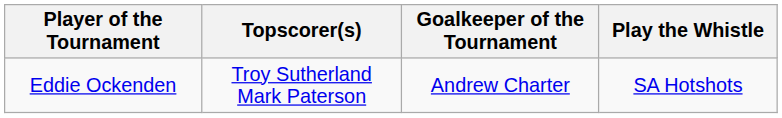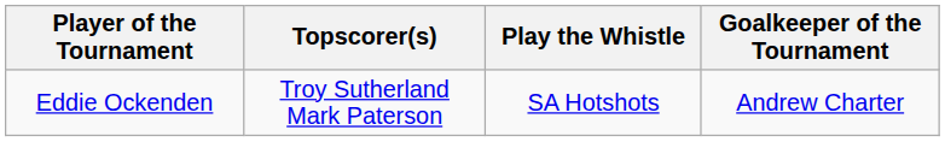 <table class=wikitable style="text-align:center; margin:auto">
 <tr>
 <th style="width: 220px;">Player of the Tournament</th>
 <th style="width: 220px;">Topscorer(s)</th>
+<th style="width: 220px;">Play the Whistle</th>
 <th style="width: 220px;">Goalkeeper of the Tournament</th>
-<th style="width: 220px;">Play the Whistle</th>
 </tr>
 <tr>
 <td> <a href='#'>Eddie Ockenden</a></td>
 <td> <a href='#'>Troy Sutherland</a><br> <a href='#'>Mark Paterson</a></td>
+<td> <a href='#'>SA Hotshots</a></td>
 <td> <a href='#'>Andrew Charter</a></td>
-<td> <a href='#'>SA Hotshots</a></td>
 </tr>
 </table>
